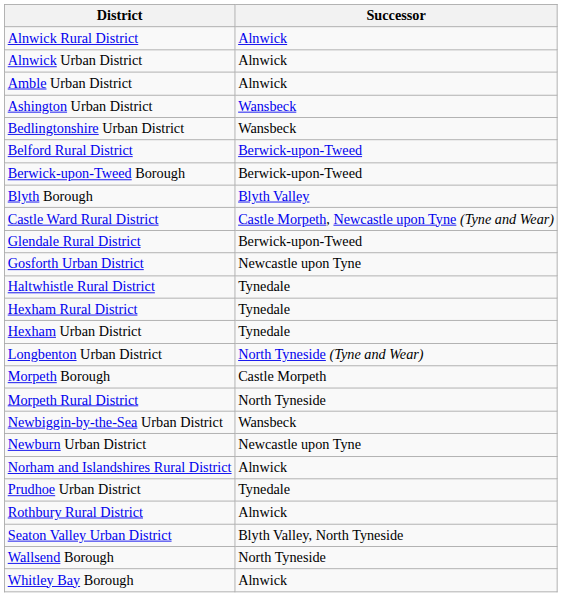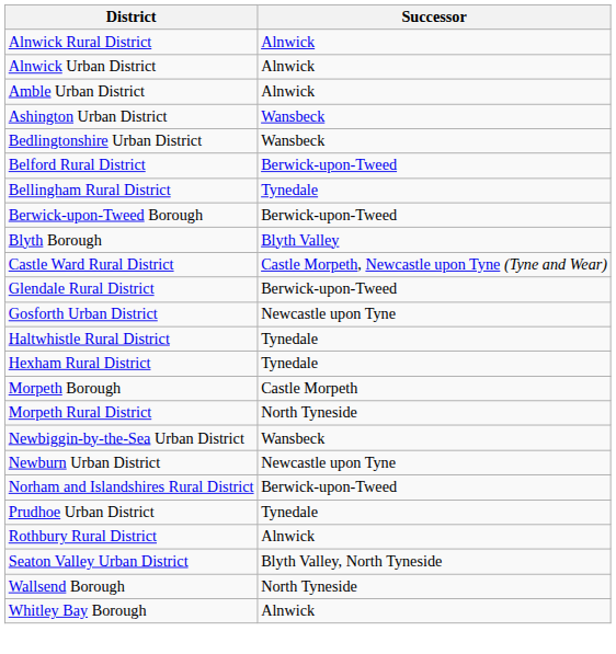 <table class="wikitable">
 <tr>
 <th>District</th>
 <th>Successor</th>
 </tr>
 <tr>
 <td><a href='#'>Alnwick Rural District</a></td>
 <td><a href='#'>Alnwick</a></td>
 </tr>
 <tr>
 <td><a href='#'>Alnwick</a> Urban District</td>
 <td>Alnwick</td>
 </tr>
 <tr>
 <td><a href='#'>Amble</a> Urban District</td>
 <td>Alnwick</td>
 </tr>
 <tr>
 <td><a href='#'>Ashington</a> Urban District</td>
 <td><a href='#'>Wansbeck</a></td>
 </tr>
 <tr>
 <td><a href='#'>Bedlingtonshire</a> Urban District</td>
 <td>Wansbeck</td>
 </tr>
 <tr>
 <td><a href='#'>Belford Rural District</a></td>
 <td><a href='#'>Berwick-upon-Tweed</a></td>
 </tr>
 <tr>
+<td><a href='#'>Bellingham Rural District</a></td>
+<td><a href='#'>Tynedale</a></td>
+</tr>
+<tr>
 <td><a href='#'>Berwick-upon-Tweed</a> Borough</td>
 <td>Berwick-upon-Tweed</td>
 </tr>
 <tr>
 <td><a href='#'>Blyth</a> Borough</td>
 <td><a href='#'>Blyth Valley</a></td>
 </tr>
 <tr>
 <td><a href='#'>Castle Ward Rural District</a></td>
 <td><a href='#'>Castle Morpeth</a>, <a href='#'>Newcastle upon Tyne</a> <em>(Tyne and Wear)</em></td>
 </tr>
 <tr>
 <td><a href='#'>Glendale Rural District</a></td>
 <td>Berwick-upon-Tweed</td>
 </tr>
 <tr>
 <td><a href='#'>Gosforth Urban District</a></td>
 <td>Newcastle upon Tyne</td>
 </tr>
 <tr>
 <td><a href='#'>Haltwhistle Rural District</a></td>
 <td>Tynedale</td>
 </tr>
 <tr>
 <td><a href='#'>Hexham Rural District</a></td>
 <td>Tynedale</td>
 </tr>
 <tr>
-<td><a href='#'>Hexham</a> Urban District</td>
-<td>Tynedale</td>
-</tr>
-<tr>
-<td><a href='#'>Longbenton</a> Urban District</td>
-<td><a href='#'>North Tyneside</a> <em>(Tyne and Wear)</em></td>
-</tr>
-<tr>
 <td><a href='#'>Morpeth</a> Borough</td>
 <td>Castle Morpeth</td>
 </tr>
 <tr>
 <td><a href='#'>Morpeth Rural District</a></td>
 <td>North Tyneside</td>
 </tr>
 <tr>
 <td><a href='#'>Newbiggin-by-the-Sea</a> Urban District</td>
 <td>Wansbeck</td>
 </tr>
 <tr>
 <td><a href='#'>Newburn</a> Urban District</td>
 <td>Newcastle upon Tyne</td>
 </tr>
 <tr>
 <td><a href='#'>Norham and Islandshires Rural District</a></td>
-<td>Alnwick</td>
+<td>Berwick-upon-Tweed</td>
 </tr>
 <tr>
 <td><a href='#'>Prudhoe</a> Urban District</td>
 <td>Tynedale</td>
 </tr>
 <tr>
 <td><a href='#'>Rothbury Rural District</a></td>
 <td>Alnwick</td>
 </tr>
 <tr>
 <td><a href='#'>Seaton Valley Urban District</a></td>
 <td>Blyth Valley, North Tyneside</td>
 </tr>
 <tr>
 <td><a href='#'>Wallsend</a> Borough</td>
 <td>North Tyneside</td>
 </tr>
 <tr>
 <td><a href='#'>Whitley Bay</a> Borough</td>
 <td>Alnwick</td>
 </tr>
 </table>
